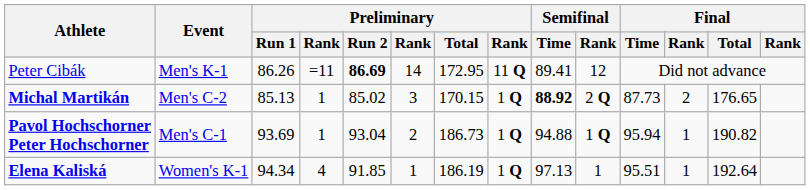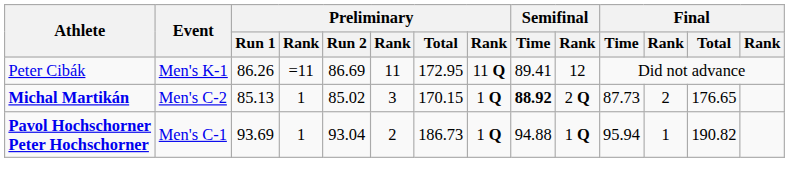 <table class="wikitable" style="font-size:90%">
 <tr>
 <th rowspan="2">Athlete</th>
 <th rowspan="2">Event</th>
 <th colspan="6">Preliminary</th>
 <th colspan="2">Semifinal</th>
 <th colspan="4">Final</th>
 </tr>
 <tr style="font-size:95%">
 <th>Run 1</th>
 <th>Rank</th>
 <th>Run 2</th>
 <th>Rank</th>
 <th>Total</th>
 <th>Rank</th>
 <th>Time</th>
 <th>Rank</th>
 <th>Time</th>
 <th>Rank</th>
 <th>Total</th>
 <th>Rank</th>
 </tr>
 <tr align=center>
 <td align=left><a href='#'>Peter Cibák</a></td>
 <td align=left><a href='#'>Men's K-1</a></td>
 <td>86.26</td>
 <td>=11</td>
-<td><strong>86.69</strong></td>
-<td>14</td>
+<td>86.69</td>
+<td>11</td>
 <td>172.95</td>
 <td>11 <strong>Q</strong></td>
 <td>89.41</td>
 <td>12</td>
 <td colspan=4>Did not advance</td>
 </tr>
 <tr align=center>
 <td align=left><strong><a href='#'>Michal Martikán</a></strong></td>
 <td align=left><a href='#'>Men's C-2</a></td>
 <td>85.13</td>
 <td>1</td>
 <td>85.02</td>
 <td>3</td>
 <td>170.15</td>
 <td>1 <strong>Q</strong></td>
 <td><strong>88.92</strong></td>
 <td>2 <strong>Q</strong></td>
 <td>87.73</td>
 <td>2</td>
 <td>176.65</td>
 <td></td>
 </tr>
 <tr align=center>
 <td align=left><strong><a href='#'>Pavol Hochschorner</a><br><a href='#'>Peter Hochschorner</a></strong></td>
 <td align=left><a href='#'>Men's C-1</a></td>
 <td>93.69</td>
 <td>1</td>
 <td>93.04</td>
 <td>2</td>
 <td>186.73</td>
 <td>1 <strong>Q</strong></td>
 <td>94.88</td>
 <td>1 <strong>Q</strong></td>
 <td>95.94</td>
 <td>1</td>
 <td>190.82</td>
 <td></td>
 </tr>
-<tr align=center>
-<td align=left><strong><a href='#'>Elena Kaliská</a></strong></td>
-<td align=left><a href='#'>Women's K-1</a></td>
-<td>94.34</td>
-<td>4</td>
-<td>91.85</td>
-<td>1</td>
-<td>186.19</td>
-<td>1 <strong>Q</strong></td>
-<td>97.13</td>
-<td>1</td>
-<td>95.51</td>
-<td>1</td>
-<td>192.64</td>
-<td></td>
-</tr>
 </table>
